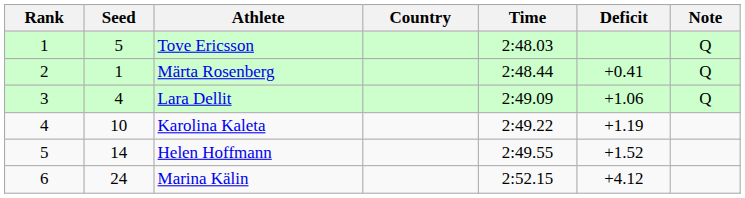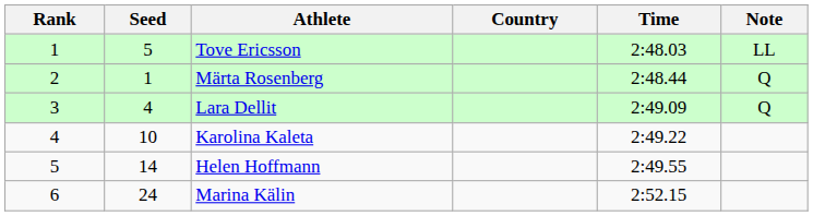 <table class="wikitable sortable" style="text-align:center" width=55%>
 <tr>
 <th>Rank</th>
 <th>Seed</th>
 <th>Athlete</th>
 <th>Country</th>
 <th>Time</th>
-<th>Deficit</th>
 <th>Note</th>
 </tr>
 <tr bgcolor=ccffcc>
 <td>1</td>
 <td>5</td>
 <td align=left><a href='#'>Tove Ericsson</a></td>
 <td align=left></td>
 <td>2:48.03</td>
-<td></td>
-<td>Q</td>
+<td>LL</td>
 </tr>
 <tr bgcolor=ccffcc>
 <td>2</td>
 <td>1</td>
 <td align=left><a href='#'>Märta Rosenberg</a></td>
 <td align=left></td>
 <td>2:48.44</td>
-<td>+0.41</td>
 <td>Q</td>
 </tr>
 <tr bgcolor=ccffcc>
 <td>3</td>
 <td>4</td>
 <td align=left><a href='#'>Lara Dellit</a></td>
 <td align=left></td>
 <td>2:49.09</td>
-<td>+1.06</td>
 <td>Q</td>
 </tr>
 <tr>
 <td>4</td>
 <td>10</td>
 <td align=left><a href='#'>Karolina Kaleta</a></td>
 <td align=left></td>
 <td>2:49.22</td>
-<td>+1.19</td>
 <td></td>
 </tr>
 <tr>
 <td>5</td>
 <td>14</td>
 <td align=left><a href='#'>Helen Hoffmann</a></td>
 <td align=left></td>
 <td>2:49.55</td>
-<td>+1.52</td>
 <td></td>
 </tr>
 <tr>
 <td>6</td>
 <td>24</td>
 <td align=left><a href='#'>Marina Kälin</a></td>
 <td align=left></td>
 <td>2:52.15</td>
-<td>+4.12</td>
 <td></td>
 </tr>
 </table>
